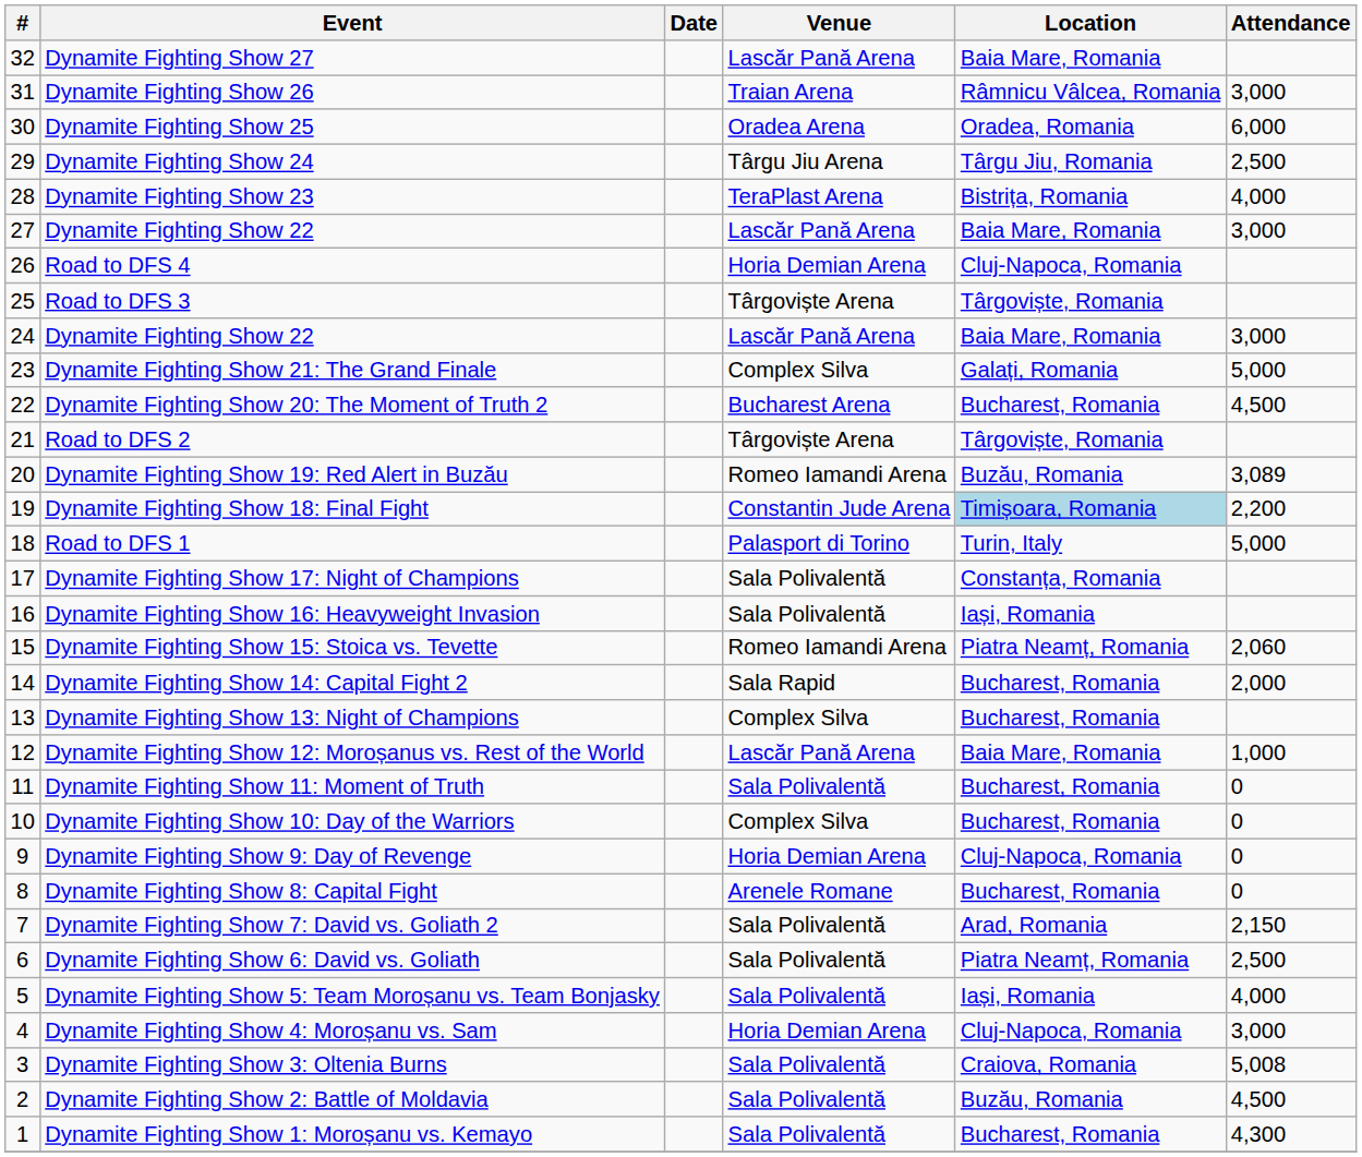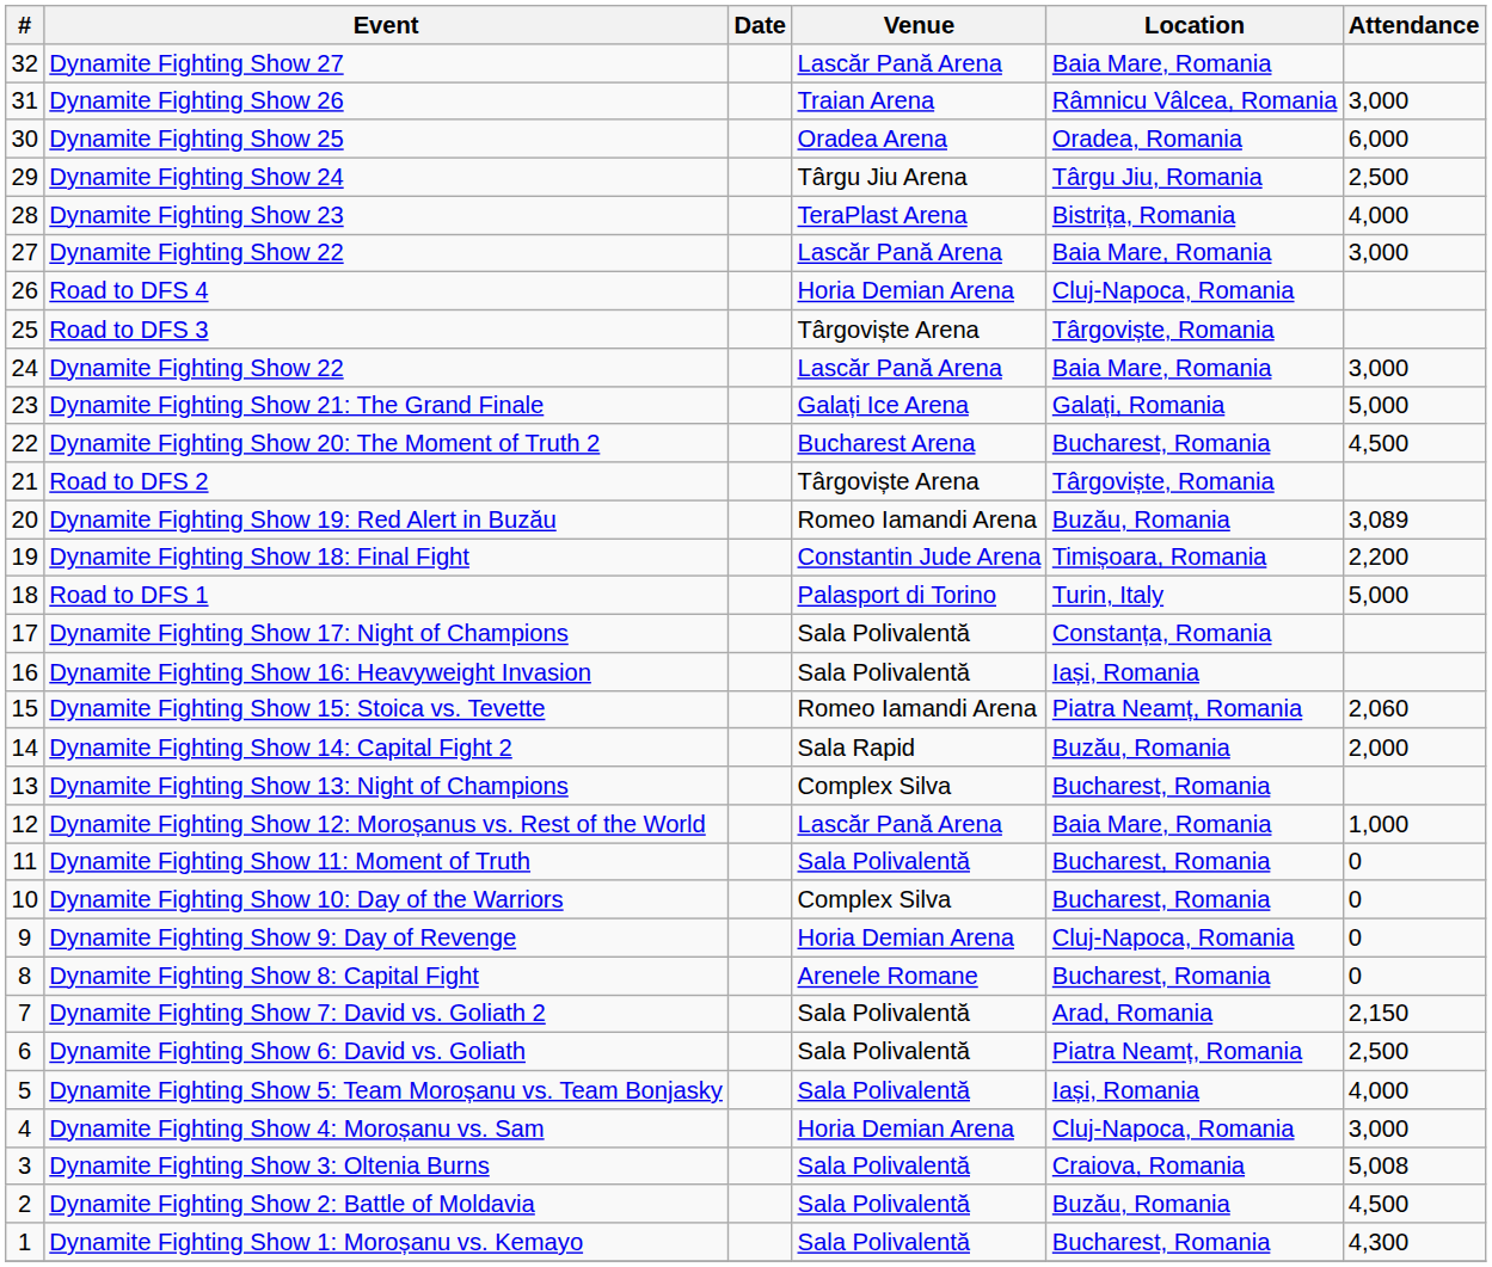 <table id="Events" class="wikitable sortable" style="font-size:90%;">
 <tr>
 <th scope="col">#</th>
 <th scope="col">Event</th>
 <th scope="col">Date</th>
 <th scope="col">Venue</th>
 <th scope="col">Location</th>
 <th scope="col">Attendance</th>
 </tr>
 <tr>
 <td align=center>32</td>
 <td><a href='#'>Dynamite Fighting Show 27</a></td>
 <td></td>
 <td><a href='#'>Lascăr Pană Arena</a></td>
 <td><a href='#'>Baia Mare, Romania</a></td>
 <td></td>
 </tr>
 <tr>
 <td align=center>31</td>
 <td><a href='#'>Dynamite Fighting Show 26</a></td>
 <td></td>
 <td><a href='#'>Traian Arena</a></td>
 <td><a href='#'>Râmnicu Vâlcea, Romania</a></td>
 <td>3,000</td>
 </tr>
 <tr>
 <td align=center>30</td>
 <td><a href='#'>Dynamite Fighting Show 25</a></td>
 <td></td>
 <td><a href='#'>Oradea Arena</a></td>
 <td><a href='#'>Oradea, Romania</a></td>
 <td>6,000</td>
 </tr>
 <tr>
 <td align=center>29</td>
 <td><a href='#'>Dynamite Fighting Show 24</a></td>
 <td></td>
 <td>Târgu Jiu Arena</td>
 <td><a href='#'>Târgu Jiu, Romania</a></td>
 <td>2,500</td>
 </tr>
 <tr>
 <td align=center>28</td>
 <td><a href='#'>Dynamite Fighting Show 23</a></td>
 <td></td>
 <td><a href='#'>TeraPlast Arena</a></td>
 <td><a href='#'>Bistrița, Romania</a></td>
 <td>4,000</td>
 </tr>
 <tr>
 <td align=center>27</td>
 <td><a href='#'>Dynamite Fighting Show 22</a></td>
 <td></td>
 <td><a href='#'>Lascăr Pană Arena</a></td>
 <td><a href='#'>Baia Mare, Romania</a></td>
 <td>3,000</td>
 </tr>
 <tr>
 <td align=center>26</td>
 <td><a href='#'>Road to DFS 4</a></td>
 <td></td>
 <td><a href='#'>Horia Demian Arena</a></td>
 <td><a href='#'>Cluj-Napoca, Romania</a></td>
 <td></td>
 </tr>
 <tr>
 <td align=center>25</td>
 <td><a href='#'>Road to DFS 3</a></td>
 <td></td>
 <td>Târgoviște Arena</td>
 <td><a href='#'>Târgoviște, Romania</a></td>
 <td></td>
 </tr>
 <tr>
 <td align=center>24</td>
 <td><a href='#'>Dynamite Fighting Show 22</a></td>
 <td></td>
 <td><a href='#'>Lascăr Pană Arena</a></td>
 <td><a href='#'>Baia Mare, Romania</a></td>
 <td>3,000</td>
 </tr>
 <tr>
 <td align=center>23</td>
 <td><a href='#'>Dynamite Fighting Show 21: The Grand Finale</a></td>
 <td></td>
-<td>Complex Silva</td>
+<td><a href='#'>Galați Ice Arena</a></td>
 <td><a href='#'>Galați, Romania</a></td>
 <td>5,000</td>
 </tr>
 <tr>
 <td align=center>22</td>
 <td><a href='#'>Dynamite Fighting Show 20: The Moment of Truth 2</a></td>
 <td></td>
 <td><a href='#'>Bucharest Arena</a></td>
 <td><a href='#'>Bucharest, Romania</a></td>
 <td>4,500</td>
 </tr>
 <tr>
 <td align=center>21</td>
 <td><a href='#'>Road to DFS 2</a></td>
 <td></td>
 <td>Târgoviște Arena</td>
 <td><a href='#'>Târgoviște, Romania</a></td>
 <td></td>
 </tr>
 <tr>
 <td align=center>20</td>
 <td><a href='#'>Dynamite Fighting Show 19: Red Alert in Buzău</a></td>
 <td></td>
 <td>Romeo Iamandi Arena</td>
 <td><a href='#'>Buzău, Romania</a></td>
 <td>3,089</td>
 </tr>
 <tr>
 <td align=center>19</td>
 <td><a href='#'>Dynamite Fighting Show 18: Final Fight</a></td>
 <td></td>
 <td><a href='#'>Constantin Jude Arena</a></td>
-<td style="background: lightblue;"><a href='#'>Timișoara, Romania</a></td>
+<td><a href='#'>Timișoara, Romania</a></td>
 <td>2,200</td>
 </tr>
 <tr>
 <td align=center>18</td>
 <td><a href='#'>Road to DFS 1</a></td>
 <td></td>
 <td><a href='#'>Palasport di Torino</a></td>
 <td><a href='#'>Turin, Italy</a></td>
 <td>5,000</td>
 </tr>
 <tr>
 <td align=center>17</td>
 <td><a href='#'>Dynamite Fighting Show 17: Night of Champions</a></td>
 <td></td>
 <td>Sala Polivalentă</td>
 <td><a href='#'>Constanța, Romania</a></td>
 <td></td>
 </tr>
 <tr>
 <td align=center>16</td>
 <td><a href='#'>Dynamite Fighting Show 16: Heavyweight Invasion</a></td>
 <td></td>
 <td>Sala Polivalentă</td>
 <td><a href='#'>Iași, Romania</a></td>
 <td></td>
 </tr>
 <tr>
 <td align=center>15</td>
 <td><a href='#'>Dynamite Fighting Show 15: Stoica vs. Tevette</a></td>
 <td></td>
 <td>Romeo Iamandi Arena</td>
 <td><a href='#'>Piatra Neamț, Romania</a></td>
 <td>2,060</td>
 </tr>
 <tr>
 <td align=center>14</td>
 <td><a href='#'>Dynamite Fighting Show 14: Capital Fight 2</a></td>
 <td></td>
 <td>Sala Rapid</td>
-<td><a href='#'>Bucharest, Romania</a></td>
+<td><a href='#'>Buzău, Romania</a></td>
 <td>2,000</td>
 </tr>
 <tr>
 <td align=center>13</td>
 <td><a href='#'>Dynamite Fighting Show 13: Night of Champions</a></td>
 <td></td>
 <td>Complex Silva</td>
 <td><a href='#'>Bucharest, Romania</a></td>
 <td></td>
 </tr>
 <tr>
 <td align=center>12</td>
 <td><a href='#'>Dynamite Fighting Show 12: Moroșanus vs. Rest of the World</a></td>
 <td></td>
 <td><a href='#'>Lascăr Pană Arena</a></td>
 <td><a href='#'>Baia Mare, Romania</a></td>
 <td>1,000</td>
 </tr>
 <tr>
 <td align=center>11</td>
 <td><a href='#'>Dynamite Fighting Show 11: Moment of Truth</a></td>
 <td></td>
 <td><a href='#'>Sala Polivalentă</a></td>
 <td><a href='#'>Bucharest, Romania</a></td>
 <td>0</td>
 </tr>
 <tr>
 <td align=center>10</td>
 <td><a href='#'>Dynamite Fighting Show 10: Day of the Warriors</a></td>
 <td></td>
 <td>Complex Silva</td>
 <td><a href='#'>Bucharest, Romania</a></td>
 <td>0</td>
 </tr>
 <tr>
 <td align=center>9</td>
 <td><a href='#'>Dynamite Fighting Show 9: Day of Revenge</a></td>
 <td></td>
 <td><a href='#'>Horia Demian Arena</a></td>
 <td><a href='#'>Cluj-Napoca, Romania</a></td>
 <td>0</td>
 </tr>
 <tr>
 <td align=center>8</td>
 <td><a href='#'>Dynamite Fighting Show 8: Capital Fight</a></td>
 <td></td>
 <td><a href='#'>Arenele Romane</a></td>
 <td><a href='#'>Bucharest, Romania</a></td>
 <td>0</td>
 </tr>
 <tr>
 <td align=center>7</td>
 <td><a href='#'>Dynamite Fighting Show 7: David vs. Goliath 2</a></td>
 <td></td>
 <td>Sala Polivalentă</td>
 <td><a href='#'>Arad, Romania</a></td>
 <td>2,150</td>
 </tr>
 <tr>
 <td align=center>6</td>
 <td><a href='#'>Dynamite Fighting Show 6: David vs. Goliath</a></td>
 <td></td>
 <td>Sala Polivalentă</td>
 <td><a href='#'>Piatra Neamț, Romania</a></td>
 <td>2,500</td>
 </tr>
 <tr>
 <td align=center>5</td>
 <td><a href='#'>Dynamite Fighting Show 5: Team Moroșanu vs. Team Bonjasky</a></td>
 <td></td>
 <td><a href='#'>Sala Polivalentă</a></td>
 <td><a href='#'>Iași, Romania</a></td>
 <td>4,000</td>
 </tr>
 <tr>
 <td align=center>4</td>
 <td><a href='#'>Dynamite Fighting Show 4: Moroșanu vs. Sam</a></td>
 <td></td>
 <td><a href='#'>Horia Demian Arena</a></td>
 <td><a href='#'>Cluj-Napoca, Romania</a></td>
 <td>3,000</td>
 </tr>
 <tr>
 <td align=center>3</td>
 <td><a href='#'>Dynamite Fighting Show 3: Oltenia Burns</a></td>
 <td></td>
 <td><a href='#'>Sala Polivalentă</a></td>
 <td><a href='#'>Craiova, Romania</a></td>
 <td>5,008</td>
 </tr>
 <tr>
 <td align=center>2</td>
 <td><a href='#'>Dynamite Fighting Show 2: Battle of Moldavia</a></td>
 <td></td>
 <td><a href='#'>Sala Polivalentă</a></td>
 <td><a href='#'>Buzău, Romania</a></td>
 <td>4,500</td>
 </tr>
 <tr>
 <td align=center>1</td>
 <td><a href='#'>Dynamite Fighting Show 1: Moroșanu vs. Kemayo</a></td>
 <td></td>
 <td><a href='#'>Sala Polivalentă</a></td>
 <td><a href='#'>Bucharest, Romania</a></td>
 <td>4,300</td>
 </tr>
 <tr>
 </tr>
 </table>
